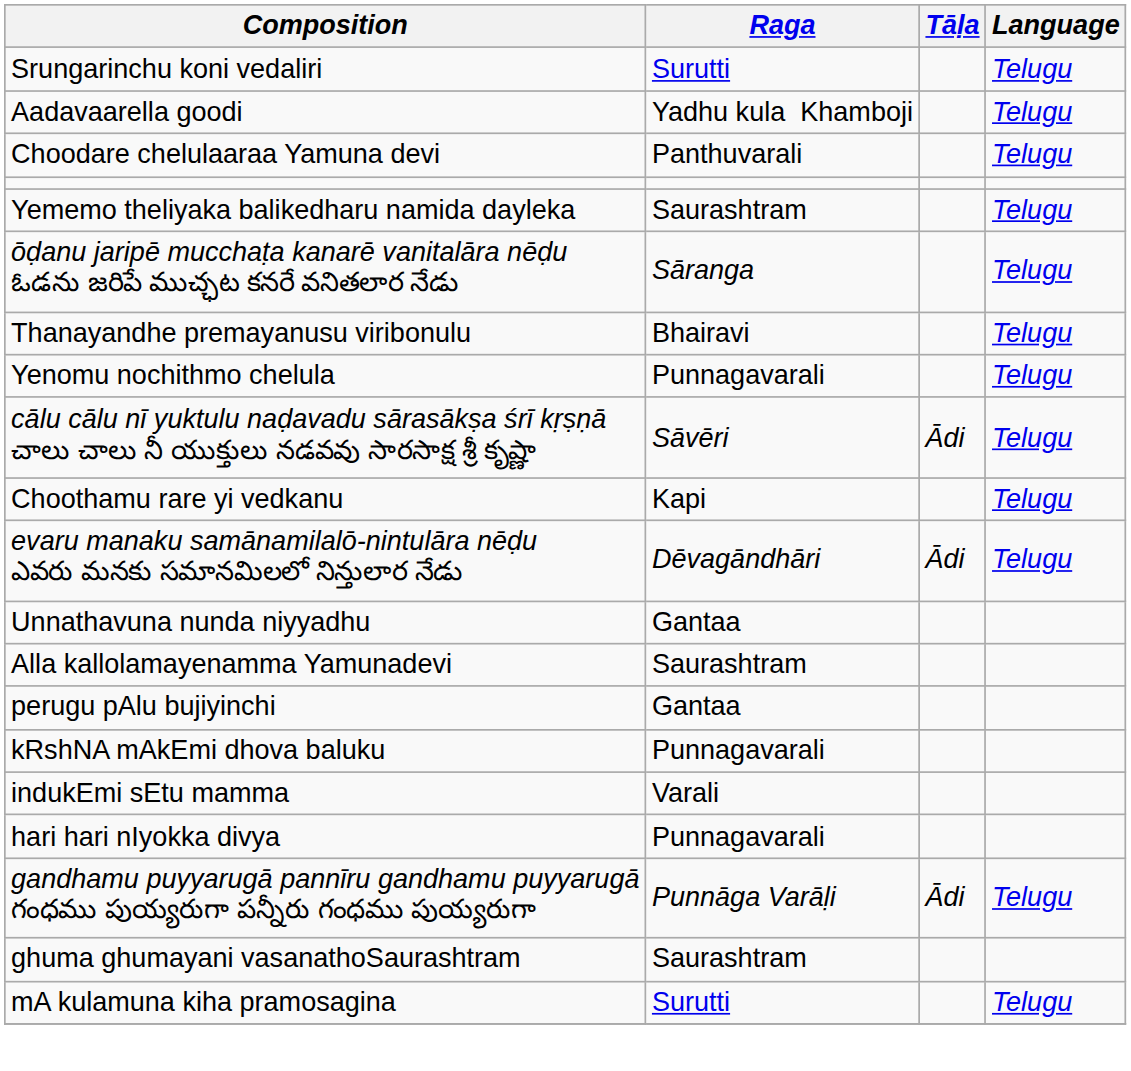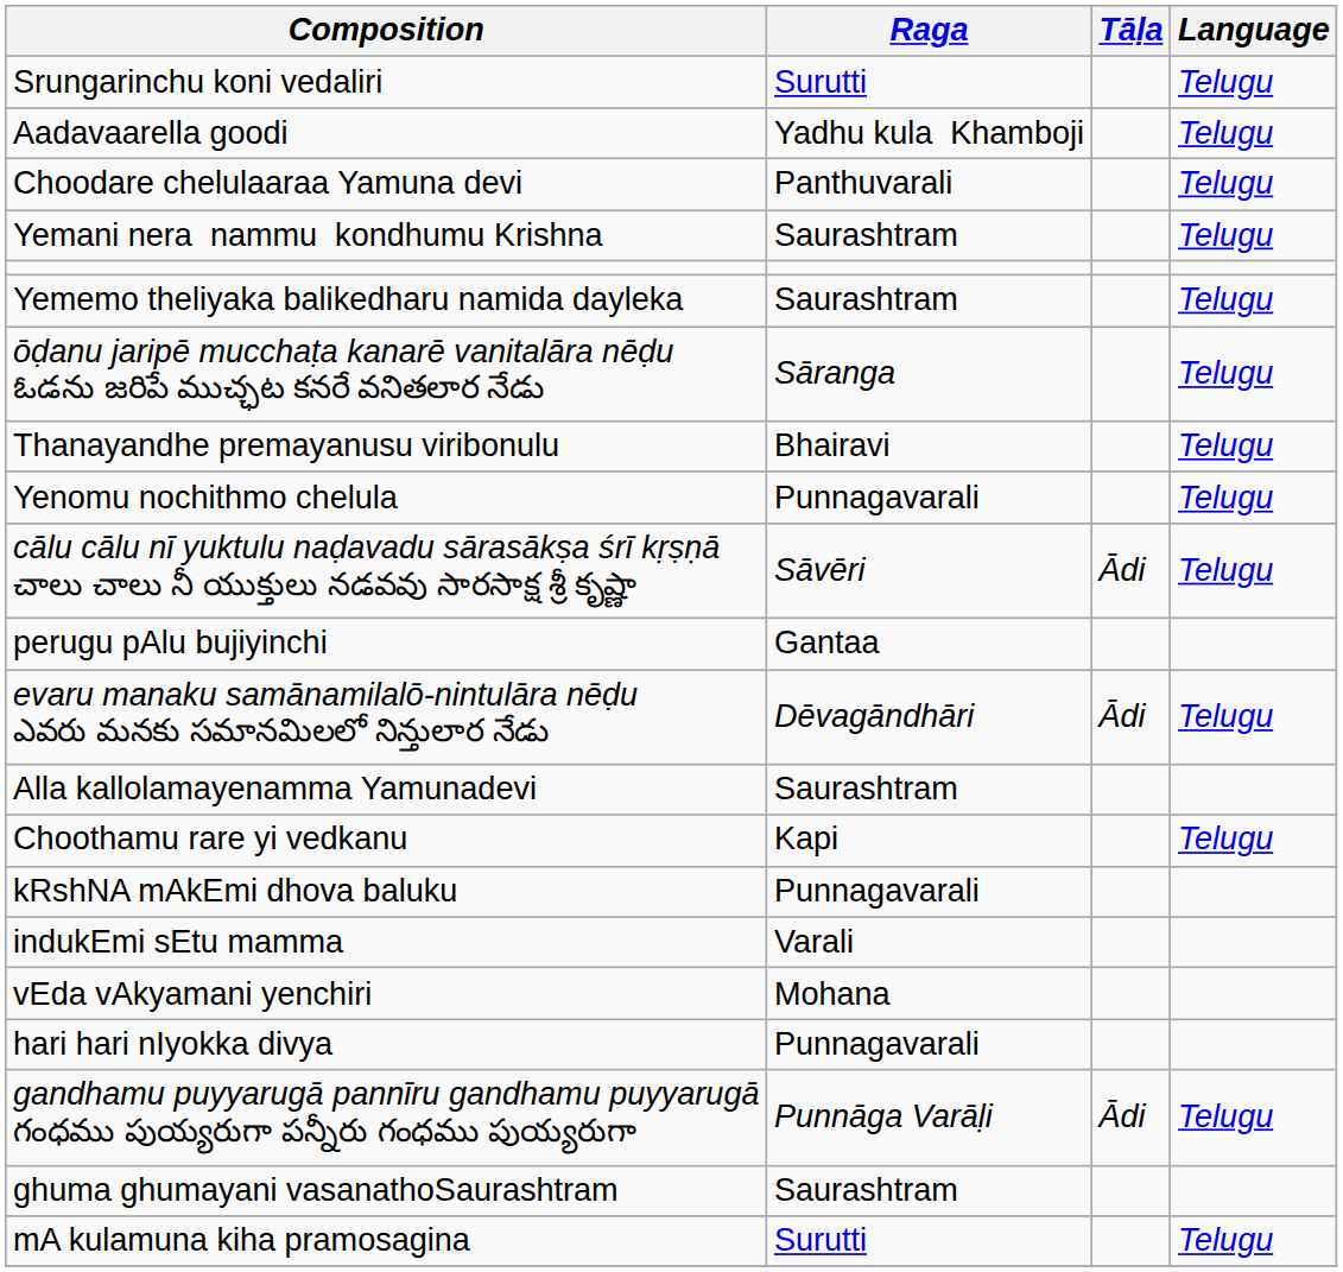 <table class="wikitable">
 <tr>
 <th><em>Composition</em></th>
 <th><em><a href='#'>Raga</a></em></th>
 <th><em><a href='#'>Tāḷa</a></em></th>
 <th><em>Language</em></th>
 </tr>
 <tr>
 <td>Srungarinchu koni vedaliri</td>
 <td><a href='#'>Surutti</a></td>
 <td></td>
 <td><em><a href='#'>Telugu</a></em></td>
 </tr>
 <tr>
 <td>Aadavaarella goodi</td>
 <td>Yadhu kula  Khamboji</td>
 <td></td>
 <td><em><a href='#'>Telugu</a></em></td>
 </tr>
 <tr>
 <td>Choodare chelulaaraa Yamuna devi</td>
 <td>Panthuvarali</td>
+<td></td>
+<td><em><a href='#'>Telugu</a></em></td>
+</tr>
+<tr>
+<td>Yemani nera  nammu  kondhumu Krishna</td>
+<td>Saurashtram</td>
 <td></td>
 <td><em><a href='#'>Telugu</a></em></td>
 </tr>
 <tr>
 <td></td>
 <td></td>
 <td></td>
 <td></td>
 </tr>
 <tr>
 <td>Yememo theliyaka balikedharu namida dayleka</td>
 <td>Saurashtram</td>
 <td></td>
 <td><em><a href='#'>Telugu</a></em></td>
 </tr>
 <tr>
 <td><em>ōḍanu jaripē mucchaṭa kanarē vanitalāra nēḍu</em> <br>ఓడను జరిపే ముచ్ఛట  కనరే వనితలార నేడు</td>
 <td><em>Sāranga</em></td>
 <td></td>
 <td><em><a href='#'>Telugu</a></em></td>
 </tr>
 <tr>
 <td>Thanayandhe premayanusu viribonulu</td>
 <td>Bhairavi</td>
 <td></td>
 <td><em><a href='#'>Telugu</a></em></td>
 </tr>
 <tr>
 <td>Yenomu nochithmo chelula</td>
 <td>Punnagavarali</td>
 <td></td>
 <td><em><a href='#'>Telugu</a></em></td>
 </tr>
 <tr>
 <td><em>cālu cālu nī yuktulu naḍavadu sārasākṣa śrī kṛṣṇā</em> <br>చాలు చాలు నీ యుక్తులు నడవవు సారసాక్ష శ్రీ కృష్ణా</td>
 <td><em>Sāvēri</em></td>
 <td><em>Ādi</em></td>
 <td><em><a href='#'>Telugu</a></em></td>
 </tr>
 <tr>
-<td>Choothamu rare yi vedkanu</td>
-<td>Kapi</td>
+<td>perugu pAlu bujiyinchi</td>
+<td>Gantaa</td>
 <td></td>
-<td><em><a href='#'>Telugu</a></em></td>
+<td></td>
 </tr>
 <tr>
 <td><em>evaru manaku samānamilalō-nintulāra nēḍu</em> <br>ఎవరు మనకు సమానమిలలో నిన్తులార నేడు</td>
 <td><em>Dēvagāndhāri</em></td>
 <td><em>Ādi</em></td>
 <td><em><a href='#'>Telugu</a></em></td>
 </tr>
 <tr>
-<td>Unnathavuna nunda niyyadhu</td>
-<td>Gantaa</td>
-<td></td>
-<td></td>
-</tr>
-<tr>
 <td>Alla kallolamayenamma Yamunadevi</td>
 <td>Saurashtram</td>
 <td></td>
 <td></td>
 </tr>
 <tr>
-<td>perugu pAlu bujiyinchi</td>
-<td>Gantaa</td>
+<td>Choothamu rare yi vedkanu</td>
+<td>Kapi</td>
 <td></td>
-<td></td>
+<td><em><a href='#'>Telugu</a></em></td>
 </tr>
 <tr>
 <td>kRshNA mAkEmi dhova baluku</td>
 <td>Punnagavarali</td>
 <td></td>
 <td></td>
 </tr>
 <tr>
 <td>indukEmi sEtu mamma</td>
 <td>Varali</td>
+<td></td>
+<td></td>
+</tr>
+<tr>
+<td>vEda vAkyamani yenchiri</td>
+<td>Mohana</td>
 <td></td>
 <td></td>
 </tr>
 <tr>
 <td>hari hari nIyokka divya</td>
 <td>Punnagavarali</td>
 <td></td>
 <td></td>
 </tr>
 <tr>
 <td><em>gandhamu puyyarugā pannīru gandhamu puyyarugā</em>  <br>గంధము పుయ్యరుగా పన్నీరు గంధము పుయ్యరుగా</td>
 <td><em>Punnāga Varāḷi</em></td>
 <td><em>Ādi</em></td>
 <td><em><a href='#'>Telugu</a></em></td>
 </tr>
 <tr>
 <td>ghuma ghumayani vasanathoSaurashtram</td>
 <td>Saurashtram</td>
 <td></td>
 <td></td>
 </tr>
 <tr>
 <td>mA kulamuna kiha pramosagina</td>
 <td><a href='#'>Surutti</a></td>
 <td></td>
 <td><em><a href='#'>Telugu</a></em></td>
 </tr>
 <tr>
 </tr>
 </table>
